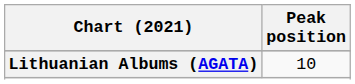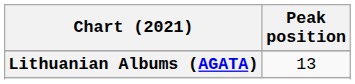 <table class="wikitable sortable plainrowheaders" style="text-align:center">
 <tr>
 <th scope="col">Chart (2021)</th>
 <th scope="col">Peak<br>position</th>
 </tr>
 <tr>
 </tr>
 <tr>
 </tr>
 <tr>
 </tr>
 <tr>
 </tr>
 <tr>
 </tr>
 <tr>
 </tr>
 <tr>
 </tr>
 <tr>
 </tr>
 <tr>
 </tr>
 <tr>
 <th scope="row">Lithuanian Albums (<a href='#'>AGATA</a>)</th>
-<td>10</td>
+<td>13</td>
 </tr>
 <tr>
 </tr>
 <tr>
 </tr>
 <tr>
 </tr>
 <tr>
 </tr>
 <tr>
 </tr>
 <tr>
 </tr>
 </table>
